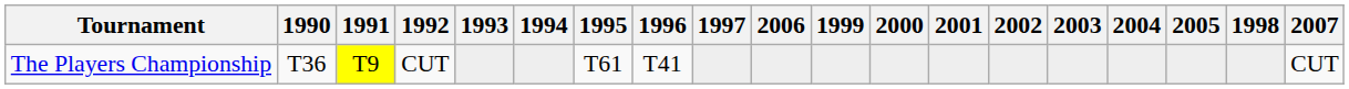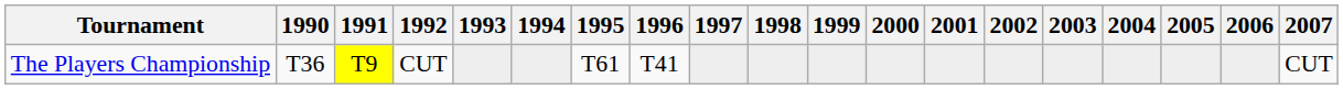 <table class="wikitable" style="font-size:95%;text-align:center;">
 <tr>
 <th>Tournament</th>
 <th>1990</th>
 <th>1991</th>
 <th>1992</th>
 <th>1993</th>
 <th>1994</th>
 <th>1995</th>
 <th>1996</th>
 <th>1997</th>
-<th>2006</th>
+<th>1998</th>
 <th>1999</th>
 <th>2000</th>
 <th>2001</th>
 <th>2002</th>
 <th>2003</th>
 <th>2004</th>
 <th>2005</th>
-<th>1998</th>
+<th>2006</th>
 <th>2007</th>
 </tr>
 <tr>
 <td align=left><a href='#'>The Players Championship</a></td>
 <td>T36</td>
 <td style="background:yellow;">T9</td>
 <td>CUT</td>
 <td style="background:#eeeeee;"></td>
 <td style="background:#eeeeee;"></td>
 <td>T61</td>
 <td>T41</td>
 <td style="background:#eeeeee;"></td>
 <td style="background:#eeeeee;"></td>
 <td style="background:#eeeeee;"></td>
 <td style="background:#eeeeee;"></td>
 <td style="background:#eeeeee;"></td>
 <td style="background:#eeeeee;"></td>
 <td style="background:#eeeeee;"></td>
 <td style="background:#eeeeee;"></td>
 <td style="background:#eeeeee;"></td>
 <td style="background:#eeeeee;"></td>
 <td>CUT</td>
 </tr>
 </table>
